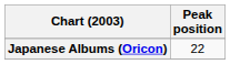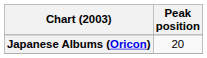 <table class="wikitable plainrowheaders">
 <tr>
 <th scope="col">Chart (2003)</th>
 <th scope="col">Peak<br>position</th>
 </tr>
 <tr>
 </tr>
 <tr>
 </tr>
 <tr>
 </tr>
 <tr>
 <th scope="row">Japanese Albums (<a href='#'>Oricon</a>)</th>
-<td align="center">22</td>
+<td align="center">20</td>
 </tr>
 <tr>
 </tr>
 <tr>
 </tr>
 </table>
